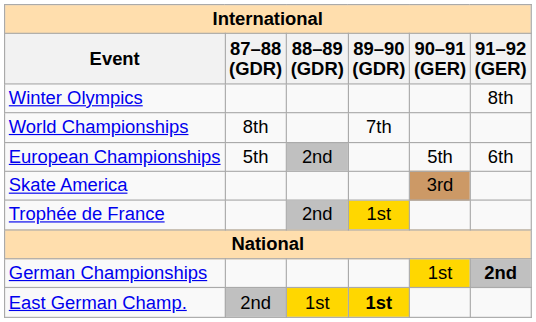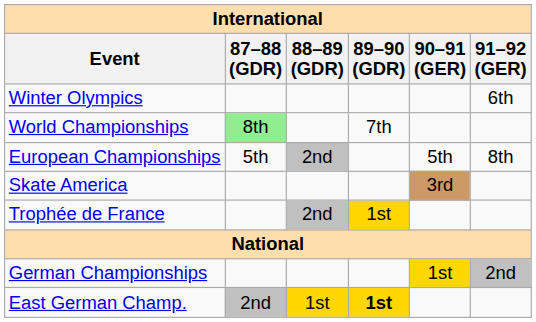 <table class="wikitable" style="text-align:center">
 <tr>
 <th style="background-color: #ffdead; " colspan=6 align=center>International</th>
 </tr>
 <tr>
 <th>Event</th>
 <th>87–88<br>(GDR)</th>
 <th>88–89<br>(GDR)</th>
 <th>89–90<br>(GDR)</th>
 <th>90–91<br>(GER)</th>
 <th>91–92<br>(GER)</th>
 </tr>
 <tr>
 <td align=left><a href='#'>Winter Olympics</a></td>
 <td></td>
 <td></td>
 <td></td>
 <td></td>
-<td>8th</td>
+<td>6th</td>
 </tr>
 <tr>
 <td align=left><a href='#'>World Championships</a></td>
-<td>8th</td>
+<td style="background: lightgreen;">8th</td>
 <td></td>
 <td>7th</td>
 <td></td>
 <td></td>
 </tr>
 <tr>
 <td align=left><a href='#'>European Championships</a></td>
 <td>5th</td>
 <td bgcolor=silver>2nd</td>
 <td></td>
 <td>5th</td>
-<td>6th</td>
+<td>8th</td>
 </tr>
 <tr>
 <td align=left><a href='#'>Skate America</a></td>
 <td></td>
 <td></td>
 <td></td>
 <td bgcolor=cc9966>3rd</td>
 <td></td>
 </tr>
 <tr>
 <td align=left><a href='#'>Trophée de France</a></td>
 <td></td>
 <td bgcolor=silver>2nd</td>
 <td bgcolor=gold>1st</td>
 <td></td>
 <td></td>
 </tr>
 <tr>
 <th style="background-color: #ffdead; " colspan=6 align=center>National</th>
 </tr>
 <tr>
 <td align=left><a href='#'>German Championships</a></td>
 <td></td>
 <td></td>
 <td></td>
 <td bgcolor=gold>1st</td>
-<td bgcolor=silver><strong>2nd</strong></td>
+<td bgcolor=silver>2nd</td>
 </tr>
 <tr>
 <td align=left><a href='#'>East German Champ.</a></td>
 <td bgcolor=silver>2nd</td>
 <td bgcolor=gold>1st</td>
 <td bgcolor=gold><strong>1st</strong></td>
 <td></td>
 <td></td>
 </tr>
 </table>
